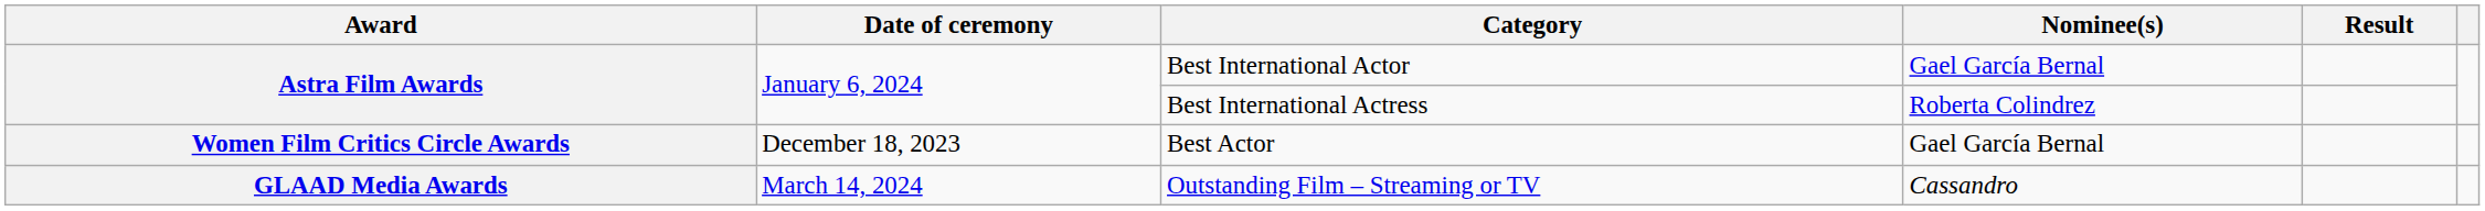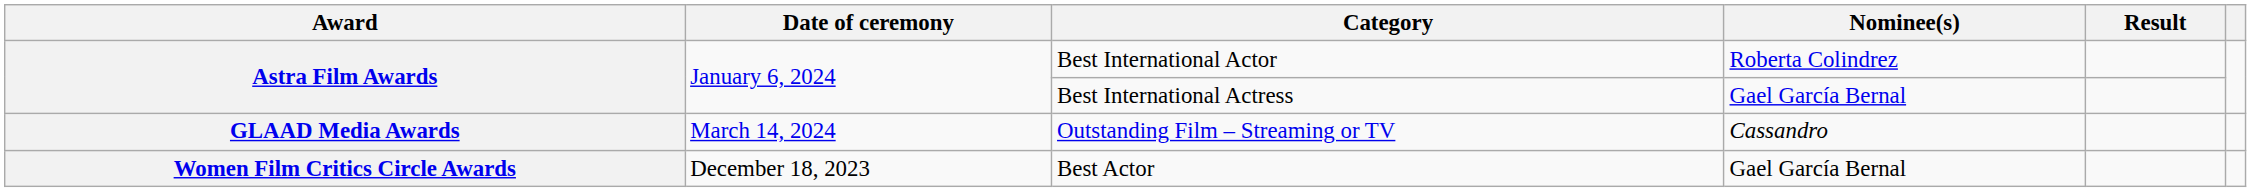 <table class="wikitable sortable plainrowheaders" style="width: 99%">
 <tr>
 <th scope="col">Award</th>
 <th scope="col">Date of ceremony</th>
 <th scope="col">Category</th>
 <th scope="col">Nominee(s)</th>
 <th scope="col">Result</th>
 <th scope="col" class="unsortable"></th>
 </tr>
 <tr>
 <th rowspan="2" scope="row"><a href='#'>Astra Film Awards</a></th>
 <td rowspan="2"><a href='#'>January 6, 2024</a></td>
 <td>Best International Actor</td>
-<td><a href='#'>Gael García Bernal</a></td>
+<td><a href='#'>Roberta Colindrez</a></td>
 <td></td>
 <td rowspan="2"></td>
 </tr>
 <tr>
 <td>Best International Actress</td>
-<td><a href='#'>Roberta Colindrez</a></td>
+<td><a href='#'>Gael García Bernal</a></td>
+<td></td>
+</tr>
+<tr>
+<th scope="row"><a href='#'>GLAAD Media Awards</a></th>
+<td><a href='#'>March 14, 2024</a></td>
+<td><a href='#'>Outstanding Film – Streaming or TV</a></td>
+<td><em>Cassandro</em></td>
+<td></td>
 <td></td>
 </tr>
 <tr>
 <th scope="row"><a href='#'>Women Film Critics Circle Awards</a></th>
 <td>December 18, 2023</td>
 <td>Best Actor</td>
 <td>Gael García Bernal</td>
 <td></td>
 <td></td>
 </tr>
-<tr>
-<th scope="row"><a href='#'>GLAAD Media Awards</a></th>
-<td><a href='#'>March 14, 2024</a></td>
-<td><a href='#'>Outstanding Film – Streaming or TV</a></td>
-<td><em>Cassandro</em></td>
-<td></td>
-<td></td>
-</tr>
 </table>
